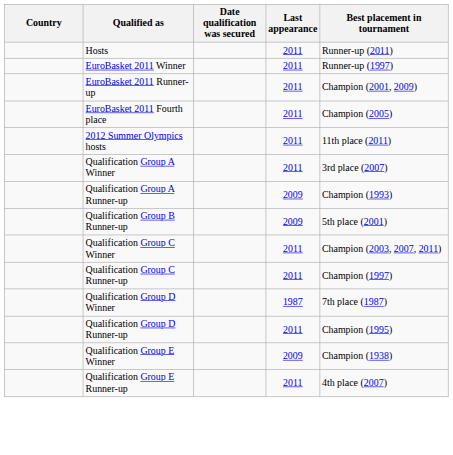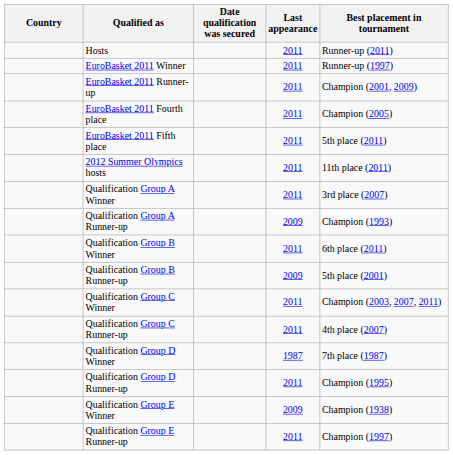 <table class="wikitable sortable">
 <tr>
 <th scope="col" width="120">Country</th>
 <th scope="col" width="170">Qualified as</th>
 <th scope="col" width="110">Date qualification was secured</th>
 <th scope="col" width="50">Last appearance</th>
 <th scope="col" width="200">Best placement in tournament</th>
 </tr>
 <tr>
 <td></td>
 <td>Hosts</td>
 <td></td>
 <td align=center><a href='#'>2011</a></td>
 <td>Runner-up (<a href='#'>2011</a>)</td>
 </tr>
 <tr>
 <td></td>
 <td><a href='#'>EuroBasket 2011</a> Winner</td>
 <td></td>
 <td align=center><a href='#'>2011</a></td>
 <td>Runner-up (<a href='#'>1997</a>)</td>
 </tr>
 <tr>
 <td></td>
 <td><a href='#'>EuroBasket 2011</a> Runner-up</td>
 <td></td>
 <td align=center><a href='#'>2011</a></td>
 <td>Champion (<a href='#'>2001</a>, <a href='#'>2009</a>)</td>
 </tr>
 <tr>
 <td></td>
 <td><a href='#'>EuroBasket 2011</a> Fourth place</td>
 <td></td>
 <td align=center><a href='#'>2011</a></td>
 <td>Champion (<a href='#'>2005</a>)</td>
 </tr>
 <tr>
 <td></td>
+<td><a href='#'>EuroBasket 2011</a> Fifth place</td>
+<td></td>
+<td align=center><a href='#'>2011</a></td>
+<td>5th place (<a href='#'>2011</a>)</td>
+</tr>
+<tr>
+<td></td>
 <td><a href='#'>2012 Summer Olympics</a> hosts</td>
 <td></td>
 <td align=center><a href='#'>2011</a></td>
 <td>11th place (<a href='#'>2011</a>)</td>
 </tr>
 <tr>
 <td></td>
 <td>Qualification  <a href='#'>Group A</a> Winner</td>
 <td></td>
 <td align=center><a href='#'>2011</a></td>
 <td>3rd place (<a href='#'>2007</a>)</td>
 </tr>
 <tr>
 <td></td>
 <td>Qualification <a href='#'>Group A</a> Runner-up</td>
 <td></td>
 <td align=center><a href='#'>2009</a></td>
 <td>Champion (<a href='#'>1993</a>)</td>
 </tr>
 <tr>
 <td></td>
+<td>Qualification <a href='#'>Group B</a> Winner</td>
+<td></td>
+<td align=center><a href='#'>2011</a></td>
+<td>6th place (<a href='#'>2011</a>)</td>
+</tr>
+<tr>
+<td></td>
 <td>Qualification <a href='#'>Group B</a> Runner-up</td>
 <td></td>
 <td align=center><a href='#'>2009</a></td>
 <td>5th place (<a href='#'>2001</a>)</td>
 </tr>
 <tr>
 <td></td>
 <td>Qualification <a href='#'>Group C</a> Winner</td>
 <td></td>
 <td align=center><a href='#'>2011</a></td>
 <td>Champion (<a href='#'>2003</a>, <a href='#'>2007</a>, <a href='#'>2011</a>)</td>
 </tr>
 <tr>
 <td></td>
 <td>Qualification <a href='#'>Group C</a> Runner-up</td>
 <td></td>
 <td align=center><a href='#'>2011</a></td>
-<td>Champion (<a href='#'>1997</a>)</td>
+<td>4th place (<a href='#'>2007</a>)</td>
 </tr>
 <tr>
 <td></td>
 <td>Qualification <a href='#'>Group D</a> Winner</td>
 <td></td>
 <td align=center><a href='#'>1987</a></td>
 <td>7th place (<a href='#'>1987</a>)</td>
 </tr>
 <tr>
 <td></td>
 <td>Qualification <a href='#'>Group D</a> Runner-up</td>
 <td></td>
 <td align=center><a href='#'>2011</a></td>
 <td>Champion (<a href='#'>1995</a>)</td>
 </tr>
 <tr>
 <td></td>
 <td>Qualification <a href='#'>Group E</a> Winner</td>
 <td></td>
 <td align=center><a href='#'>2009</a></td>
 <td>Champion (<a href='#'>1938</a>)</td>
 </tr>
 <tr>
 <td></td>
 <td>Qualification <a href='#'>Group E</a> Runner-up</td>
 <td></td>
 <td align=center><a href='#'>2011</a></td>
-<td>4th place (<a href='#'>2007</a>)</td>
+<td>Champion (<a href='#'>1997</a>)</td>
 </tr>
 </table>
